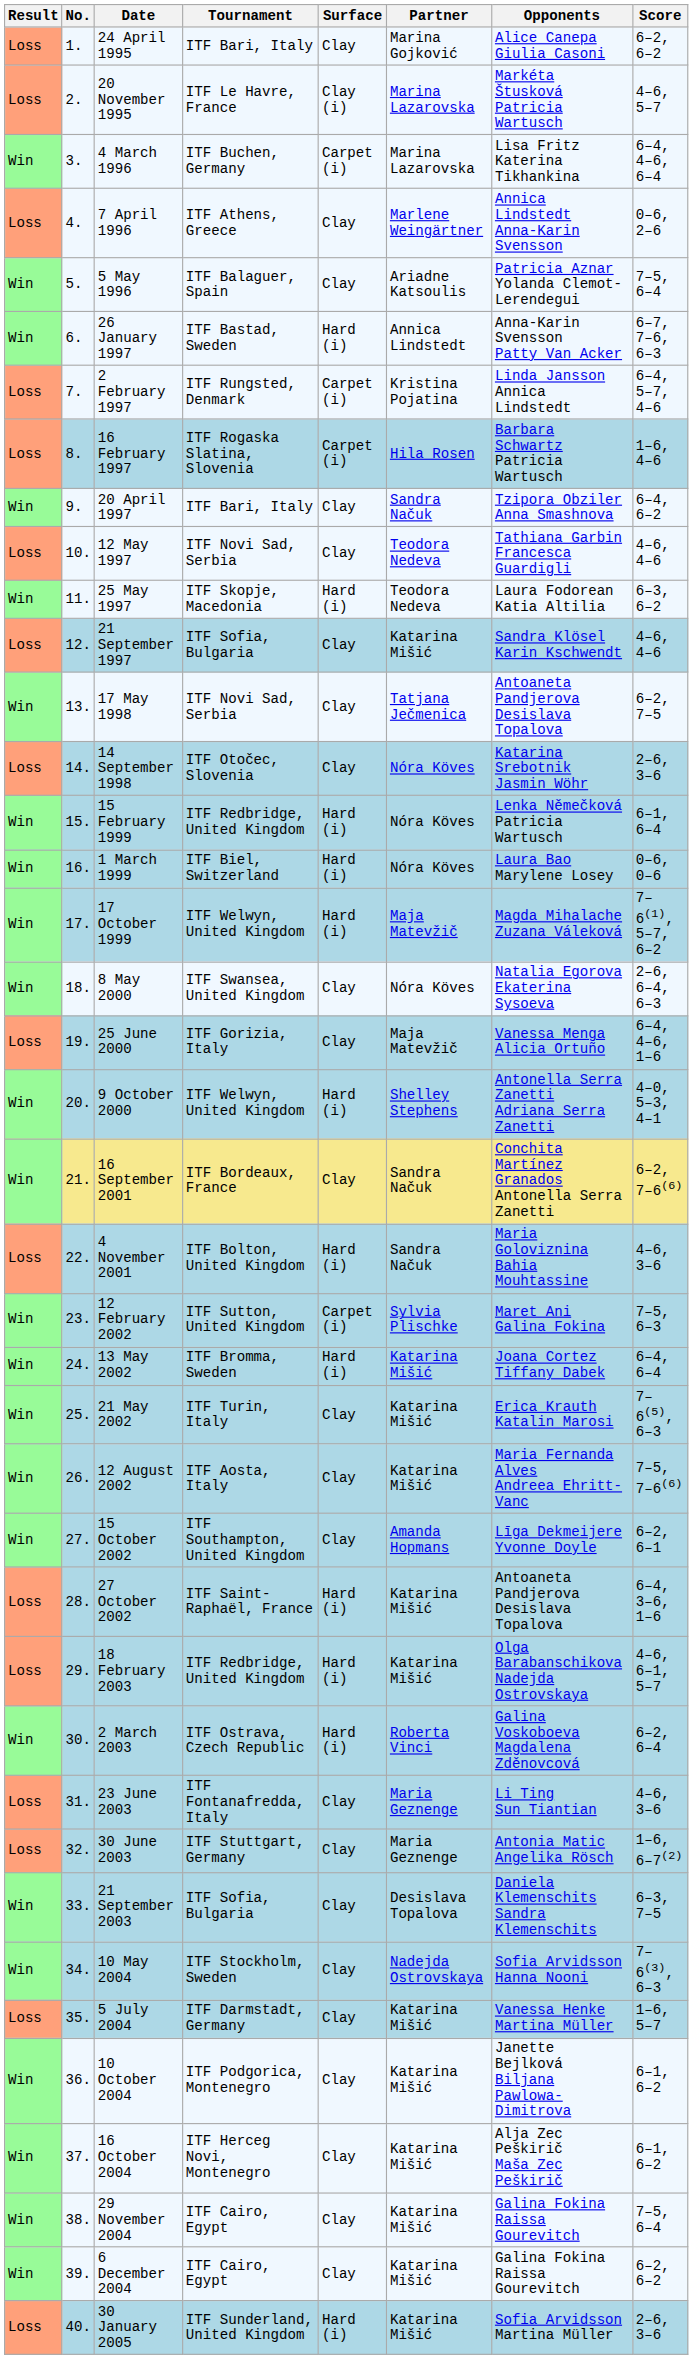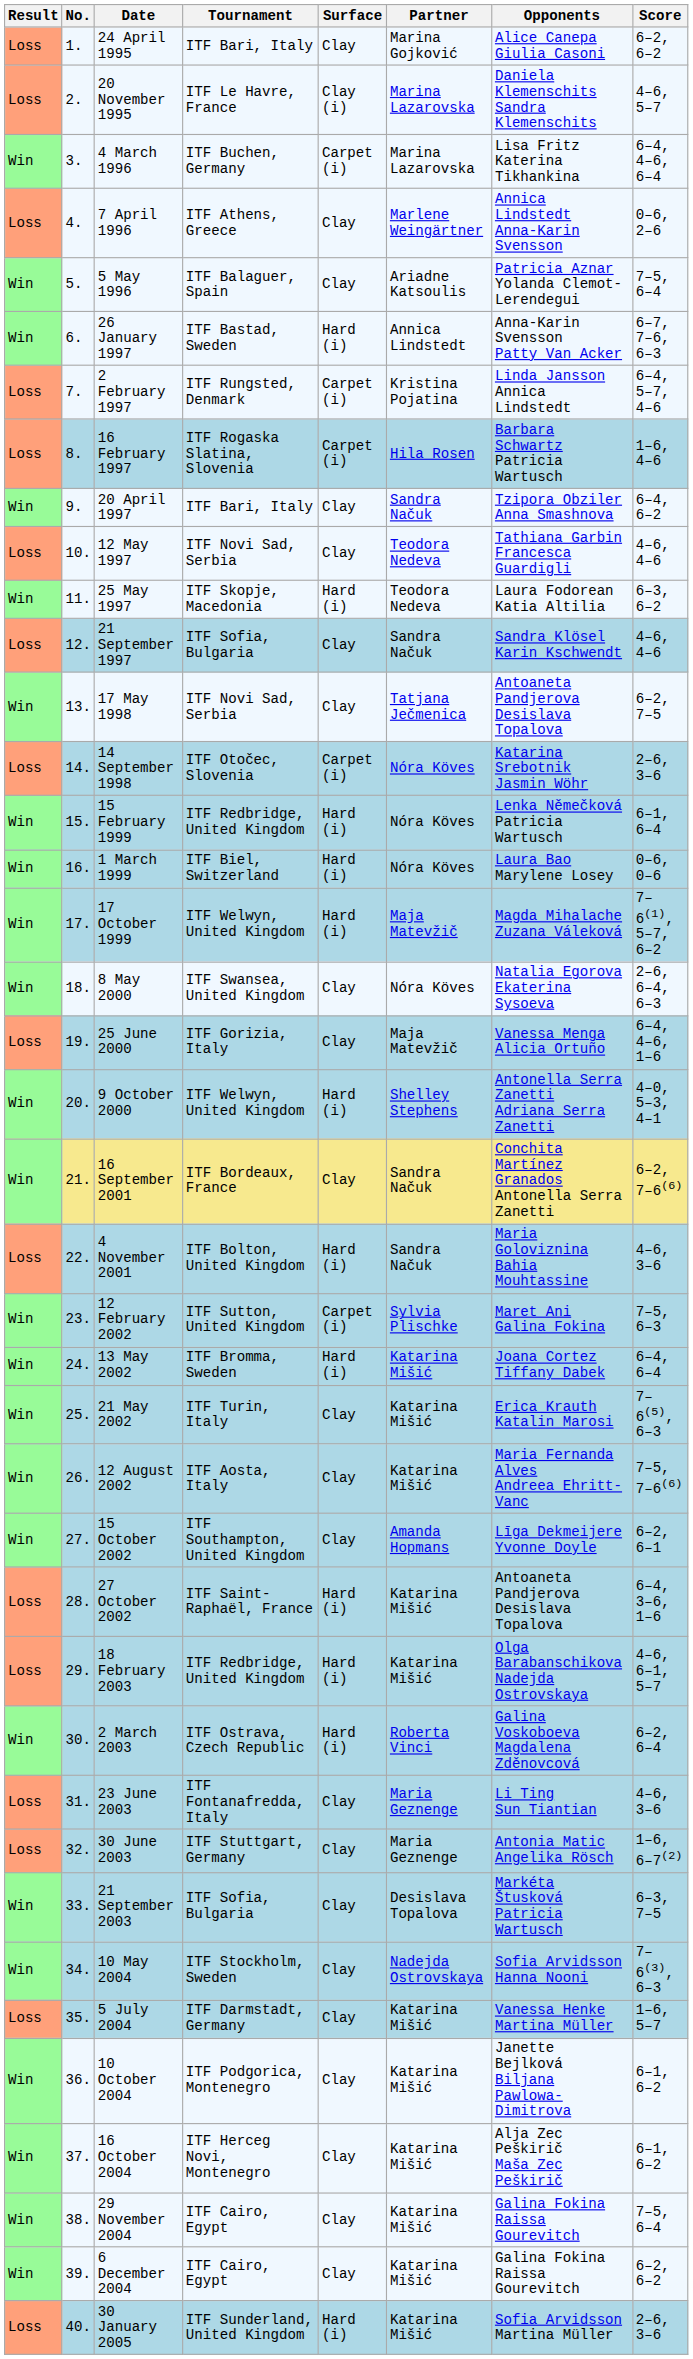 <table class="sortable wikitable" style="font-size:97%;">
 <tr>
 <th>Result</th>
 <th>No.</th>
 <th>Date</th>
 <th>Tournament</th>
 <th>Surface</th>
 <th>Partner</th>
 <th>Opponents</th>
 <th class="unsortable">Score</th>
 </tr>
 <tr style="background:#f0f8ff;">
 <td style="background:#ffa07a;">Loss</td>
 <td>1.</td>
 <td>24 April 1995</td>
 <td>ITF Bari, Italy</td>
 <td>Clay</td>
 <td> Marina Gojković</td>
 <td> <a href='#'>Alice Canepa</a> <br>  <a href='#'>Giulia Casoni</a></td>
 <td>6–2, 6–2</td>
 </tr>
 <tr style="background:#f0f8ff;">
 <td style="background:#ffa07a;">Loss</td>
 <td>2.</td>
 <td>20 November 1995</td>
 <td>ITF Le Havre, France</td>
 <td>Clay (i)</td>
 <td> <a href='#'>Marina Lazarovska</a></td>
-<td> <a href='#'>Markéta Štusková</a> <br>  <a href='#'>Patricia Wartusch</a></td>
+<td> <a href='#'>Daniela Klemenschits</a> <br>  <a href='#'>Sandra Klemenschits</a></td>
 <td>4–6, 5–7</td>
 </tr>
 <tr style="background:#f0f8ff;">
 <td style="background:#98fb98;">Win</td>
 <td>3.</td>
 <td>4 March 1996</td>
 <td>ITF Buchen, Germany</td>
 <td>Carpet (i)</td>
 <td> Marina Lazarovska</td>
 <td> Lisa Fritz <br>  Katerina Tikhankina</td>
 <td>6–4, 4–6, 6–4</td>
 </tr>
 <tr style="background:#f0f8ff;">
 <td style="background:#ffa07a;">Loss</td>
 <td>4.</td>
 <td>7 April 1996</td>
 <td>ITF Athens, Greece</td>
 <td>Clay</td>
 <td> <a href='#'>Marlene Weingärtner</a></td>
 <td> <a href='#'>Annica Lindstedt</a> <br>  <a href='#'>Anna-Karin Svensson</a></td>
 <td>0–6, 2–6</td>
 </tr>
 <tr style="background:#f0f8ff;">
 <td style="background:#98fb98;">Win</td>
 <td>5.</td>
 <td>5 May 1996</td>
 <td>ITF Balaguer, Spain</td>
 <td>Clay</td>
 <td> Ariadne Katsoulis</td>
 <td> <a href='#'>Patricia Aznar</a> <br>  Yolanda Clemot-Lerendegui</td>
 <td>7–5, 6–4</td>
 </tr>
 <tr style="background:#f0f8ff;">
 <td style="background:#98fb98;">Win</td>
 <td>6.</td>
 <td>26 January 1997</td>
 <td>ITF Bastad, Sweden</td>
 <td>Hard (i)</td>
 <td> Annica Lindstedt</td>
 <td> Anna-Karin Svensson <br>  <a href='#'>Patty Van Acker</a></td>
 <td>6–7, 7–6, 6–3</td>
 </tr>
 <tr style="background:#f0f8ff;">
 <td style="background:#ffa07a;">Loss</td>
 <td>7.</td>
 <td>2 February 1997</td>
 <td>ITF Rungsted, Denmark</td>
 <td>Carpet (i)</td>
 <td> Kristina Pojatina</td>
 <td> <a href='#'>Linda Jansson</a> <br>  Annica Lindstedt</td>
 <td>6–4, 5–7, 4–6</td>
 </tr>
 <tr style="background:lightblue;">
 <td style="background:#ffa07a;">Loss</td>
 <td>8.</td>
 <td>16 February 1997</td>
 <td>ITF Rogaska Slatina, Slovenia</td>
 <td>Carpet (i)</td>
 <td> <a href='#'>Hila Rosen</a></td>
 <td> <a href='#'>Barbara Schwartz</a> <br>  Patricia Wartusch</td>
 <td>1–6, 4–6</td>
 </tr>
 <tr style="background:#f0f8ff;">
 <td style="background:#98fb98;">Win</td>
 <td>9.</td>
 <td>20 April 1997</td>
 <td>ITF Bari, Italy</td>
 <td>Clay</td>
 <td> <a href='#'>Sandra Načuk</a></td>
 <td> <a href='#'>Tzipora Obziler</a> <br>  <a href='#'>Anna Smashnova</a></td>
 <td>6–4, 6–2</td>
 </tr>
 <tr style="background:#f0f8ff;">
 <td style="background:#ffa07a;">Loss</td>
 <td>10.</td>
 <td>12 May 1997</td>
 <td>ITF Novi Sad, Serbia</td>
 <td>Clay</td>
 <td> <a href='#'>Teodora Nedeva</a></td>
 <td> <a href='#'>Tathiana Garbin</a> <br>  <a href='#'>Francesca Guardigli</a></td>
 <td>4–6, 4–6</td>
 </tr>
 <tr style="background:#f0f8ff;">
 <td style="background:#98fb98;">Win</td>
 <td>11.</td>
 <td>25 May 1997</td>
 <td>ITF Skopje, Macedonia</td>
 <td>Hard (i)</td>
 <td> Teodora Nedeva</td>
 <td> Laura Fodorean <br>  Katia Altilia</td>
 <td>6–3, 6–2</td>
 </tr>
 <tr style="background:lightblue;">
 <td style="background:#ffa07a;">Loss</td>
 <td>12.</td>
 <td>21 September 1997</td>
 <td>ITF Sofia, Bulgaria</td>
 <td>Clay</td>
-<td> Katarina Mišić</td>
+<td> Sandra Načuk</td>
 <td> <a href='#'>Sandra Klösel</a> <br>  <a href='#'>Karin Kschwendt</a></td>
 <td>4–6, 4–6</td>
 </tr>
 <tr style="background:#f0f8ff;">
 <td style="background:#98fb98;">Win</td>
 <td>13.</td>
 <td>17 May 1998</td>
 <td>ITF Novi Sad, Serbia</td>
 <td>Clay</td>
 <td> <a href='#'>Tatjana Ječmenica</a></td>
 <td> <a href='#'>Antoaneta Pandjerova</a> <br>  <a href='#'>Desislava Topalova</a></td>
 <td>6–2, 7–5</td>
 </tr>
 <tr style="background:lightblue;">
 <td style="background:#ffa07a;">Loss</td>
 <td>14.</td>
 <td>14 September 1998</td>
 <td>ITF Otočec, Slovenia</td>
-<td>Clay</td>
+<td>Carpet (i)</td>
 <td> <a href='#'>Nóra Köves</a></td>
 <td> <a href='#'>Katarina Srebotnik</a> <br>  <a href='#'>Jasmin Wöhr</a></td>
 <td>2–6, 3–6</td>
 </tr>
 <tr style="background:lightblue;">
 <td style="background:#98fb98;">Win</td>
 <td>15.</td>
 <td>15 February 1999</td>
 <td>ITF Redbridge, United Kingdom</td>
 <td>Hard (i)</td>
 <td> Nóra Köves</td>
 <td> <a href='#'>Lenka Němečková</a> <br>  Patricia Wartusch</td>
 <td>6–1, 6–4</td>
 </tr>
 <tr style="background:lightblue;">
 <td style="background:#98fb98;">Win</td>
 <td>16.</td>
 <td>1 March 1999</td>
 <td>ITF Biel, Switzerland</td>
 <td>Hard (i)</td>
 <td> Nóra Köves</td>
 <td> <a href='#'>Laura Bao</a> <br>  Marylene Losey</td>
 <td>0–6, 0–6</td>
 </tr>
 <tr style="background:lightblue;">
 <td style="background:#98fb98;">Win</td>
 <td>17.</td>
 <td>17 October 1999</td>
 <td>ITF Welwyn, United Kingdom</td>
 <td>Hard (i)</td>
 <td> <a href='#'>Maja Matevžič</a></td>
 <td> <a href='#'>Magda Mihalache</a> <br>  <a href='#'>Zuzana Váleková</a></td>
 <td>7–6<sup>(1)</sup>, 5–7, 6–2</td>
 </tr>
 <tr style="background:#f0f8ff;">
 <td style="background:#98fb98;">Win</td>
 <td>18.</td>
 <td>8 May 2000</td>
 <td>ITF Swansea, United Kingdom</td>
 <td>Clay</td>
 <td> Nóra Köves</td>
 <td> <a href='#'>Natalia Egorova</a> <br>  <a href='#'>Ekaterina Sysoeva</a></td>
 <td>2–6, 6–4, 6–3</td>
 </tr>
 <tr style="background:lightblue;">
 <td style="background:#ffa07a;">Loss</td>
 <td>19.</td>
 <td>25 June 2000</td>
 <td>ITF Gorizia, Italy</td>
 <td>Clay</td>
 <td> Maja Matevžič</td>
 <td> <a href='#'>Vanessa Menga</a> <br>  <a href='#'>Alicia Ortuño</a></td>
 <td>6–4, 4–6, 1–6</td>
 </tr>
 <tr style="background:lightblue;">
 <td style="background:#98fb98;">Win</td>
 <td>20.</td>
 <td>9 October 2000</td>
 <td>ITF Welwyn, United Kingdom</td>
 <td>Hard (i)</td>
 <td> <a href='#'>Shelley Stephens</a></td>
 <td> <a href='#'>Antonella Serra Zanetti</a> <br>  <a href='#'>Adriana Serra Zanetti</a></td>
 <td>4–0, 5–3, 4–1</td>
 </tr>
 <tr style="background:#f7e98e;">
 <td style="background:#98fb98;">Win</td>
 <td>21.</td>
 <td>16 September 2001</td>
 <td>ITF Bordeaux, France</td>
 <td>Clay</td>
 <td> Sandra Načuk</td>
 <td> <a href='#'>Conchita Martínez Granados</a> <br>  Antonella Serra Zanetti</td>
 <td>6–2, 7–6<sup>(6)</sup></td>
 </tr>
 <tr style="background:lightblue;">
 <td style="background:#ffa07a;">Loss</td>
 <td>22.</td>
 <td>4 November 2001</td>
 <td>ITF Bolton, United Kingdom</td>
 <td>Hard (i)</td>
 <td> Sandra Načuk</td>
 <td> <a href='#'>Maria Goloviznina</a> <br>  <a href='#'>Bahia Mouhtassine</a></td>
 <td>4–6, 3–6</td>
 </tr>
 <tr style="background:lightblue;">
 <td style="background:#98fb98;">Win</td>
 <td>23.</td>
 <td>12 February 2002</td>
 <td>ITF Sutton, United Kingdom</td>
 <td>Carpet (i)</td>
 <td> <a href='#'>Sylvia Plischke</a></td>
 <td> <a href='#'>Maret Ani</a> <br>  <a href='#'>Galina Fokina</a></td>
 <td>7–5, 6–3</td>
 </tr>
 <tr style="background:lightblue;">
 <td style="background:#98fb98;">Win</td>
 <td>24.</td>
 <td>13 May 2002</td>
 <td>ITF Bromma, Sweden</td>
 <td>Hard (i)</td>
 <td> <a href='#'>Katarina Mišić</a></td>
 <td> <a href='#'>Joana Cortez</a> <br>  <a href='#'>Tiffany Dabek</a></td>
 <td>6–4, 6–4</td>
 </tr>
 <tr style="background:lightblue;">
 <td style="background:#98fb98;">Win</td>
 <td>25.</td>
 <td>21 May 2002</td>
 <td>ITF Turin, Italy</td>
 <td>Clay</td>
 <td> Katarina Mišić</td>
 <td> <a href='#'>Erica Krauth</a> <br>  <a href='#'>Katalin Marosi</a></td>
 <td>7–6<sup>(5)</sup>, 6–3</td>
 </tr>
 <tr style="background:lightblue;">
 <td style="background:#98fb98;">Win</td>
 <td>26.</td>
 <td>12 August 2002</td>
 <td>ITF Aosta, Italy</td>
 <td>Clay</td>
 <td> Katarina Mišić</td>
 <td> <a href='#'>Maria Fernanda Alves</a><br>  <a href='#'>Andreea Ehritt-Vanc</a></td>
 <td>7–5, 7–6<sup>(6)</sup></td>
 </tr>
 <tr style="background:lightblue;">
 <td style="background:#98fb98;">Win</td>
 <td>27.</td>
 <td>15 October 2002</td>
 <td>ITF Southampton, United Kingdom</td>
 <td>Clay</td>
 <td> <a href='#'>Amanda Hopmans</a></td>
 <td> <a href='#'>Līga Dekmeijere</a> <br>  <a href='#'>Yvonne Doyle</a></td>
 <td>6–2, 6–1</td>
 </tr>
 <tr style="background:lightblue;">
 <td style="background:#ffa07a;">Loss</td>
 <td>28.</td>
 <td>27 October 2002</td>
 <td>ITF Saint-Raphaël, France</td>
 <td>Hard (i)</td>
 <td> Katarina Mišić</td>
 <td> Antoaneta Pandjerova <br>  Desislava Topalova</td>
 <td>6–4, 3–6, 1–6</td>
 </tr>
 <tr style="background:lightblue;">
 <td style="background:#ffa07a;">Loss</td>
 <td>29.</td>
 <td>18 February 2003</td>
 <td>ITF Redbridge, United Kingdom</td>
 <td>Hard (i)</td>
 <td> Katarina Mišić</td>
 <td> <a href='#'>Olga Barabanschikova</a> <br>  <a href='#'>Nadejda Ostrovskaya</a></td>
 <td>4–6, 6–1, 5–7</td>
 </tr>
 <tr style="background:lightblue;">
 <td style="background:#98fb98;">Win</td>
 <td>30.</td>
 <td>2 March 2003</td>
 <td>ITF Ostrava, Czech Republic</td>
 <td>Hard (i)</td>
 <td> <a href='#'>Roberta Vinci</a></td>
 <td> <a href='#'>Galina Voskoboeva</a> <br>  <a href='#'>Magdalena Zděnovcová</a></td>
 <td>6–2, 6–4</td>
 </tr>
 <tr style="background:lightblue;">
 <td style="background:#ffa07a;">Loss</td>
 <td>31.</td>
 <td>23 June 2003</td>
 <td>ITF Fontanafredda, Italy</td>
 <td>Clay</td>
 <td> <a href='#'>Maria Geznenge</a></td>
 <td> <a href='#'>Li Ting</a> <br>  <a href='#'>Sun Tiantian</a></td>
 <td>4–6, 3–6</td>
 </tr>
 <tr style="background:lightblue;">
 <td style="background:#ffa07a;">Loss</td>
 <td>32.</td>
 <td>30 June 2003</td>
 <td>ITF Stuttgart, Germany</td>
 <td>Clay</td>
 <td> Maria Geznenge</td>
 <td> <a href='#'>Antonia Matic</a> <br>  <a href='#'>Angelika Rösch</a></td>
 <td>1–6, 6–7<sup>(2)</sup></td>
 </tr>
 <tr style="background:lightblue;">
 <td style="background:#98fb98;">Win</td>
 <td>33.</td>
 <td>21 September 2003</td>
 <td>ITF Sofia, Bulgaria</td>
 <td>Clay</td>
 <td> Desislava Topalova</td>
-<td> <a href='#'>Daniela Klemenschits</a> <br>  <a href='#'>Sandra Klemenschits</a></td>
+<td> <a href='#'>Markéta Štusková</a> <br>  <a href='#'>Patricia Wartusch</a></td>
 <td>6–3, 7–5</td>
 </tr>
 <tr style="background:lightblue;">
 <td style="background:#98fb98;">Win</td>
 <td>34.</td>
 <td>10 May 2004</td>
 <td>ITF Stockholm, Sweden</td>
 <td>Clay</td>
 <td> <a href='#'>Nadejda Ostrovskaya</a></td>
 <td> <a href='#'>Sofia Arvidsson</a> <br>  <a href='#'>Hanna Nooni</a></td>
 <td>7–6<sup>(3)</sup>, 6–3</td>
 </tr>
 <tr style="background:lightblue;">
 <td style="background:#ffa07a;">Loss</td>
 <td>35.</td>
 <td>5 July 2004</td>
 <td>ITF Darmstadt, Germany</td>
 <td>Clay</td>
 <td> Katarina Mišić</td>
 <td> <a href='#'>Vanessa Henke</a> <br>  <a href='#'>Martina Müller</a></td>
 <td>1–6, 5–7</td>
 </tr>
 <tr style="background:#f0f8ff;">
 <td style="background:#98fb98;">Win</td>
 <td>36.</td>
 <td>10 October 2004</td>
 <td>ITF Podgorica, Montenegro</td>
 <td>Clay</td>
 <td> Katarina Mišić</td>
 <td> Janette Bejlková <br>  <a href='#'>Biljana Pawlowa-Dimitrova</a></td>
 <td>6–1, 6–2</td>
 </tr>
 <tr style="background:#f0f8ff;">
 <td style="background:#98fb98;">Win</td>
 <td>37.</td>
 <td>16 October 2004</td>
 <td>ITF Herceg Novi, Montenegro</td>
 <td>Clay</td>
 <td> Katarina Mišić</td>
 <td> Alja Zec Peškirič <br>  <a href='#'>Maša Zec Peškirič</a></td>
 <td>6–1, 6–2</td>
 </tr>
 <tr style="background:#f0f8ff;">
 <td style="background:#98fb98;">Win</td>
 <td>38.</td>
 <td>29 November 2004</td>
 <td>ITF Cairo, Egypt</td>
 <td>Clay</td>
 <td> Katarina Mišić</td>
 <td> <a href='#'>Galina Fokina</a> <br>  <a href='#'>Raissa Gourevitch</a></td>
 <td>7–5, 6–4</td>
 </tr>
 <tr style="background:#f0f8ff;">
 <td style="background:#98fb98;">Win</td>
 <td>39.</td>
 <td>6 December 2004</td>
 <td>ITF Cairo, Egypt</td>
 <td>Clay</td>
 <td> Katarina Mišić</td>
 <td> Galina Fokina <br>  Raissa Gourevitch</td>
 <td>6–2, 6–2</td>
 </tr>
 <tr style="background:lightblue;">
 <td style="background:#ffa07a;">Loss</td>
 <td>40.</td>
 <td>30 January 2005</td>
 <td>ITF Sunderland, United Kingdom</td>
 <td>Hard (i)</td>
 <td> Katarina Mišić</td>
 <td> <a href='#'>Sofia Arvidsson</a> <br>  Martina Müller</td>
 <td>2–6, 3–6</td>
 </tr>
 </table>
